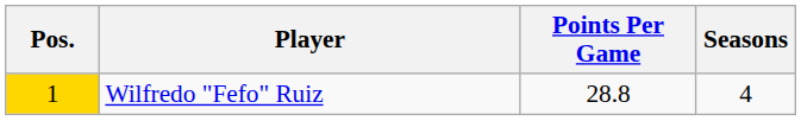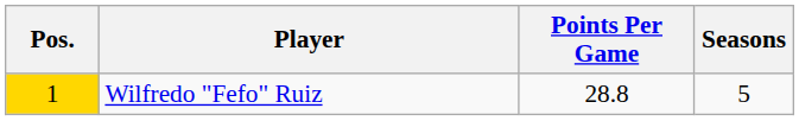 <table class="wikitable sortable"  style="text-align:center" width=500px>
 <tr>
 <th width=50px>Pos.</th>
 <th width=250px>Player</th>
 <th width=100px><a href='#'>Points Per Game</a></th>
 <th width=50px>Seasons</th>
 </tr>
 <tr>
 <td style="background: gold;">1</td>
 <td align=left> <a href='#'>Wilfredo "Fefo" Ruiz</a></td>
 <td>28.8</td>
-<td>4</td>
+<td>5</td>
 </tr>
 </table>
